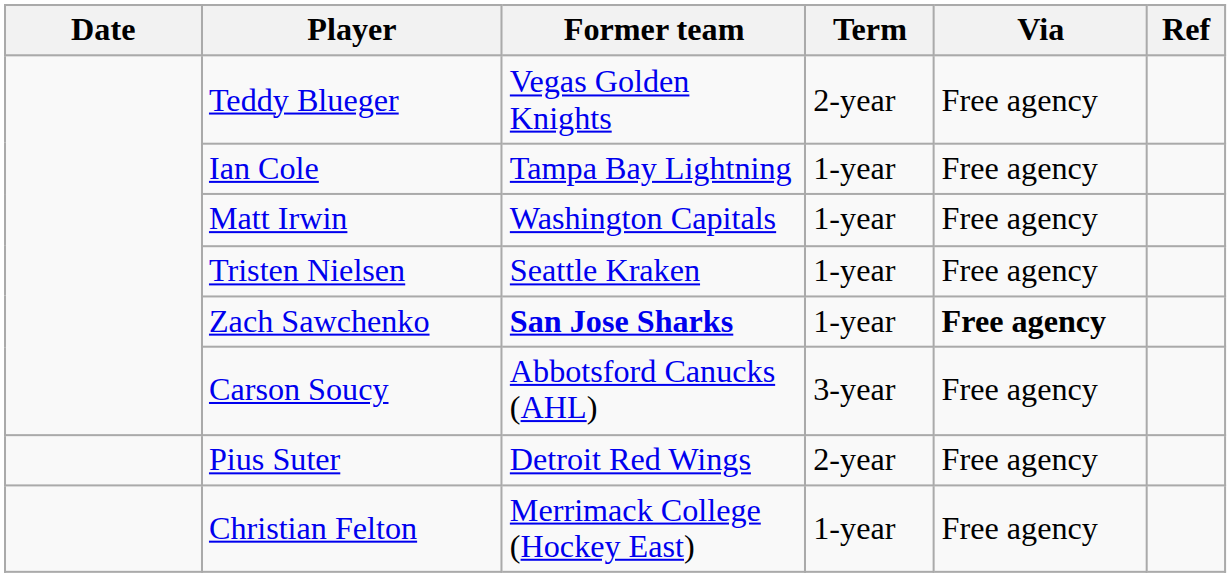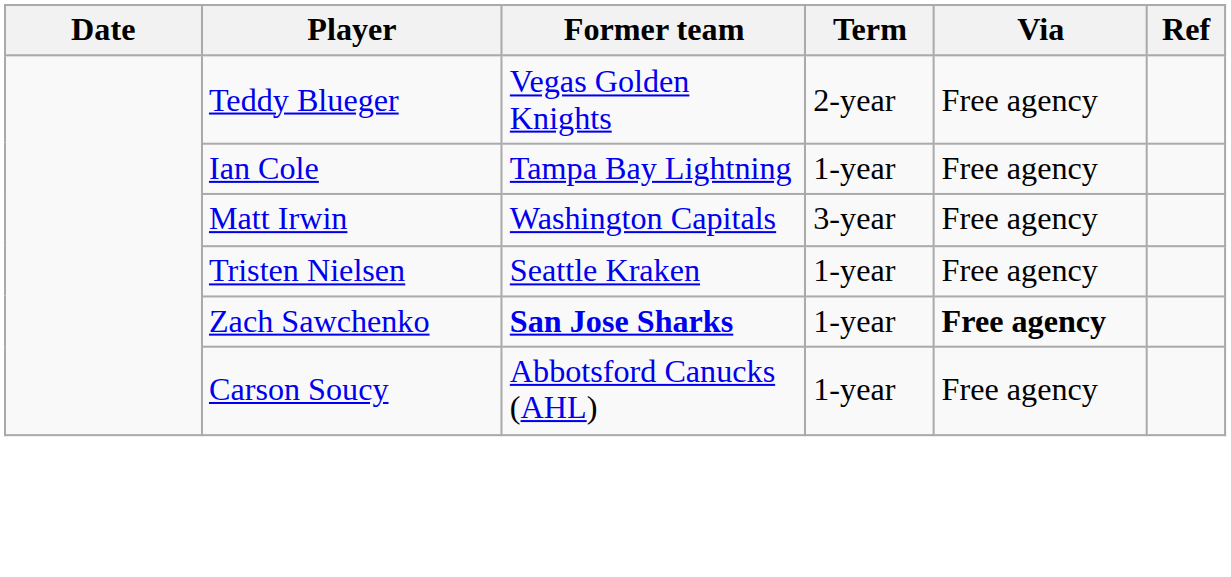 <table class="wikitable">
 <tr style="background:#ddd; text-align:center;">
 <th style="width: 10em;">Date</th>
 <th style="width: 14em;">Player</th>
 <th style="width: 14em;">Former team</th>
 <th style="width: 5em;">Term</th>
 <th style="width: 10em;">Via</th>
 <th style="width: 2.5em;">Ref</th>
 </tr>
 <tr>
 <td rowspan=6></td>
 <td><a href='#'>Teddy Blueger</a></td>
 <td><a href='#'>Vegas Golden Knights</a></td>
 <td>2-year</td>
 <td>Free agency</td>
 <td></td>
 </tr>
 <tr>
 <td><a href='#'>Ian Cole</a></td>
 <td><a href='#'>Tampa Bay Lightning</a></td>
 <td>1-year</td>
 <td>Free agency</td>
 <td></td>
 </tr>
 <tr>
 <td><a href='#'>Matt Irwin</a></td>
 <td><a href='#'>Washington Capitals</a></td>
-<td>1-year</td>
+<td>3-year</td>
 <td>Free agency</td>
 <td></td>
 </tr>
 <tr>
 <td><a href='#'>Tristen Nielsen</a></td>
 <td><a href='#'>Seattle Kraken</a></td>
 <td>1-year</td>
 <td>Free agency</td>
 <td></td>
 </tr>
 <tr>
 <td><a href='#'>Zach Sawchenko</a></td>
 <td><strong><a href='#'>San Jose Sharks</a></strong></td>
 <td>1-year</td>
 <td><strong>Free agency</strong></td>
 <td></td>
 </tr>
 <tr>
 <td><a href='#'>Carson Soucy</a></td>
 <td><a href='#'>Abbotsford Canucks</a> (<a href='#'>AHL</a>)</td>
-<td>3-year</td>
-<td>Free agency</td>
-<td></td>
-</tr>
-<tr>
-<td></td>
-<td><a href='#'>Pius Suter</a></td>
-<td><a href='#'>Detroit Red Wings</a></td>
-<td>2-year</td>
-<td>Free agency</td>
-<td></td>
-</tr>
-<tr>
-<td></td>
-<td><a href='#'>Christian Felton</a></td>
-<td><a href='#'>Merrimack College</a> (<a href='#'>Hockey East</a>)</td>
 <td>1-year</td>
 <td>Free agency</td>
 <td></td>
 </tr>
 </table>
